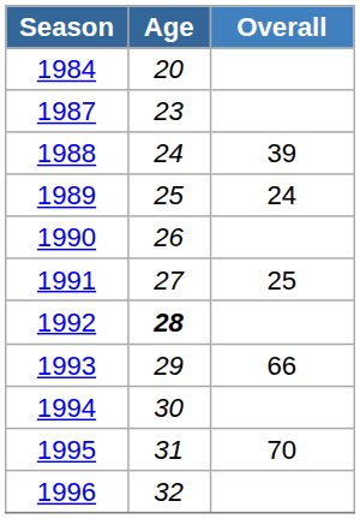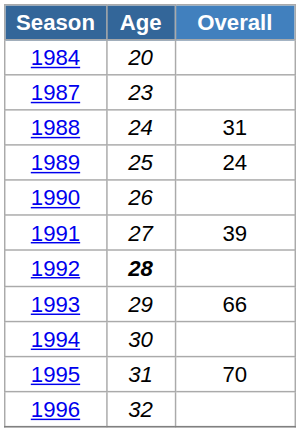 <table class="wikitable" style="font-size:95%; text-align:center; border:grey solid 1px; border-collapse:collapse; background:#ffffff;">
 <tr>
 <th style="background-color:#369; color:white; width:60px;"> Season </th>
 <th style="background-color:#369; color:white; width:40px;"> Age </th>
 <th style="background-color:#4180be; color:white; width:75px;">Overall</th>
 </tr>
 <tr>
 <td><a href='#'>1984</a></td>
 <td><em>20</em></td>
 <td></td>
 </tr>
 <tr>
 <td><a href='#'>1987</a></td>
 <td><em>23</em></td>
 <td></td>
 </tr>
 <tr>
 <td><a href='#'>1988</a></td>
 <td><em>24</em></td>
-<td>39</td>
+<td>31</td>
 </tr>
 <tr>
 <td><a href='#'>1989</a></td>
 <td><em>25</em></td>
 <td>24</td>
 </tr>
 <tr>
 <td><a href='#'>1990</a></td>
 <td><em>26</em></td>
 <td></td>
 </tr>
 <tr>
 <td><a href='#'>1991</a></td>
 <td><em>27</em></td>
-<td>25</td>
+<td>39</td>
 </tr>
 <tr>
 <td><a href='#'>1992</a></td>
 <td><strong><em>28</em></strong></td>
 <td></td>
 </tr>
 <tr>
 <td><a href='#'>1993</a></td>
 <td><em>29</em></td>
 <td>66</td>
 </tr>
 <tr>
 <td><a href='#'>1994</a></td>
 <td><em>30</em></td>
 <td></td>
 </tr>
 <tr>
 <td><a href='#'>1995</a></td>
 <td><em>31</em></td>
 <td>70</td>
 </tr>
 <tr>
 <td><a href='#'>1996</a></td>
 <td><em>32</em></td>
 <td></td>
 </tr>
 <tr>
 </tr>
 </table>
